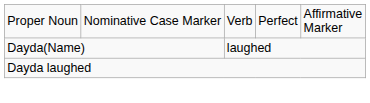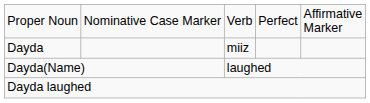 <table class="wikitable">
 <tr>
 <td>Proper Noun</td>
 <td>Nominative Case Marker</td>
 <td>Verb</td>
 <td>Perfect</td>
 <td>Affirmative<br>Marker</td>
 </tr>
 <tr>
+<td>Dayda</td>
+<td></td>
+<td>miiz</td>
+<td></td>
+<td></td>
+</tr>
+<tr>
 <td colspan="2">Dayda(Name)</td>
 <td colspan="3">laughed</td>
 </tr>
 <tr>
 <td colspan="5">Dayda laughed</td>
 </tr>
 </table>
